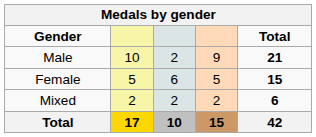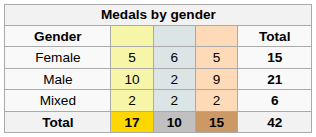 <table class="wikitable" style="font-size:85%;float:right;clear:right;min-width:308px;">
 <tr style="background:#efefef;">
 <th colspan=5>Medals by gender</th>
 </tr>
 <tr align=center>
 <td><strong>Gender</strong></td>
 <td bgcolor=#f7f6a8></td>
 <td bgcolor=#dce5e5></td>
 <td bgcolor=#ffdab9></td>
 <td><strong>Total</strong></td>
 </tr>
 <tr align=center>
+<td>Female</td>
+<td style="background:#F7F6A8;">5</td>
+<td style="background:#DCE5E5;">6</td>
+<td style="background:#FFDAB9;">5</td>
+<td><strong>15</strong></td>
+</tr>
+<tr align=center>
 <td>Male</td>
 <td style="background:#F7F6A8;">10</td>
 <td style="background:#DCE5E5;">2</td>
 <td style="background:#FFDAB9;">9</td>
 <td><strong>21</strong></td>
-</tr>
-<tr align=center>
-<td>Female</td>
-<td style="background:#F7F6A8;">5</td>
-<td style="background:#DCE5E5;">6</td>
-<td style="background:#FFDAB9;">5</td>
-<td><strong>15</strong></td>
 </tr>
 <tr align=center>
 <td>Mixed</td>
 <td style="background:#F7F6A8;">2</td>
 <td style="background:#DCE5E5;">2</td>
 <td style="background:#FFDAB9;">2</td>
 <td><strong>6</strong></td>
 </tr>
 <tr align=center>
 <th>Total</th>
 <th style="background:gold;">17</th>
 <th style="background:silver;">10</th>
 <th style="background:#c96;">15</th>
 <th>42</th>
 </tr>
 </table>
